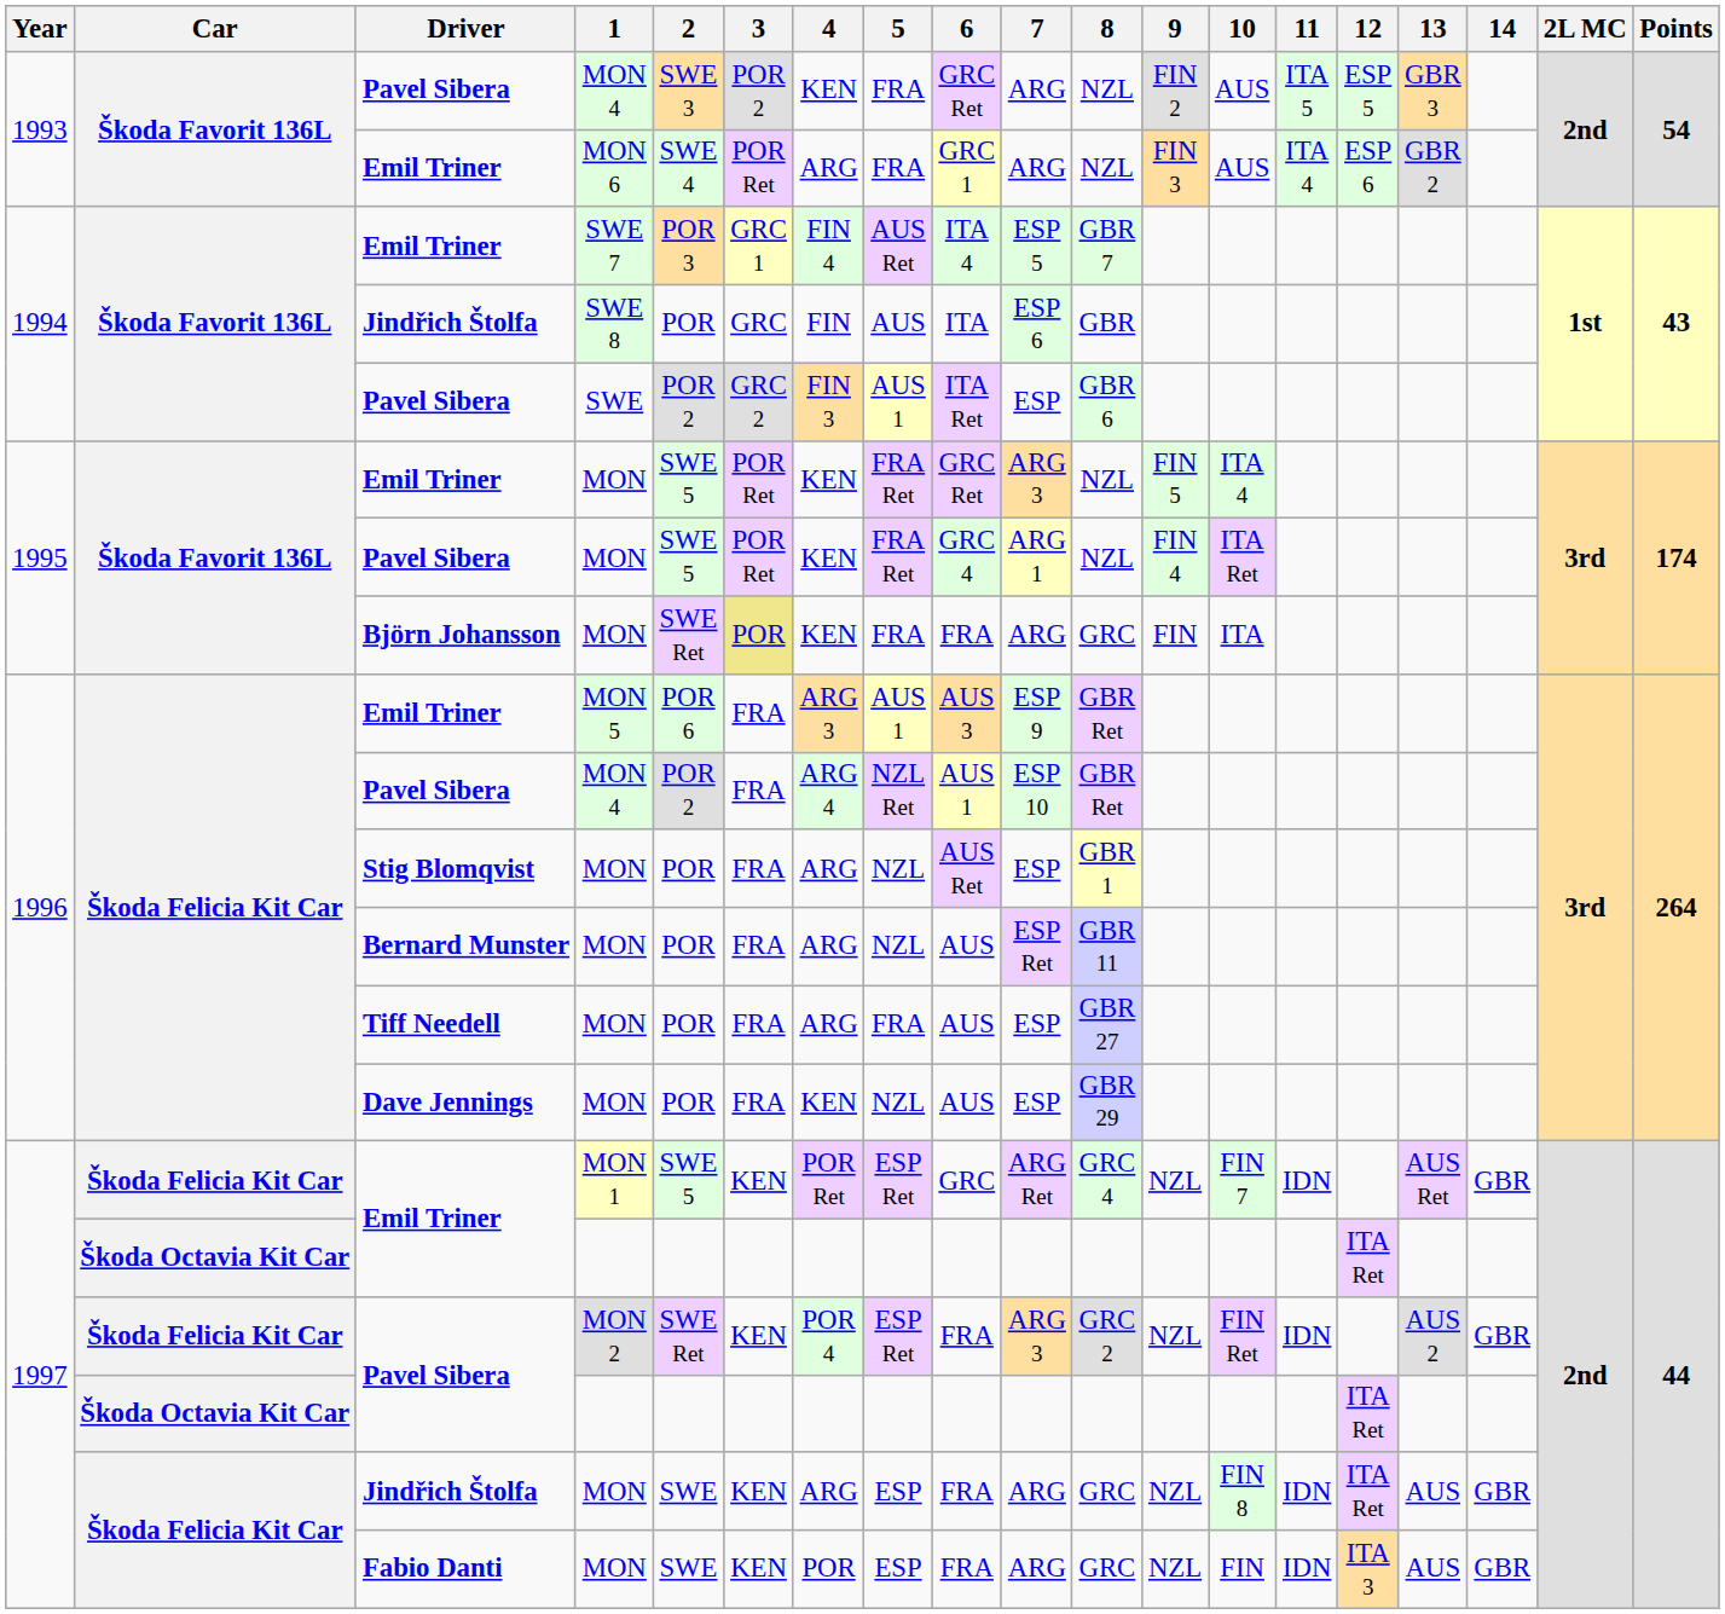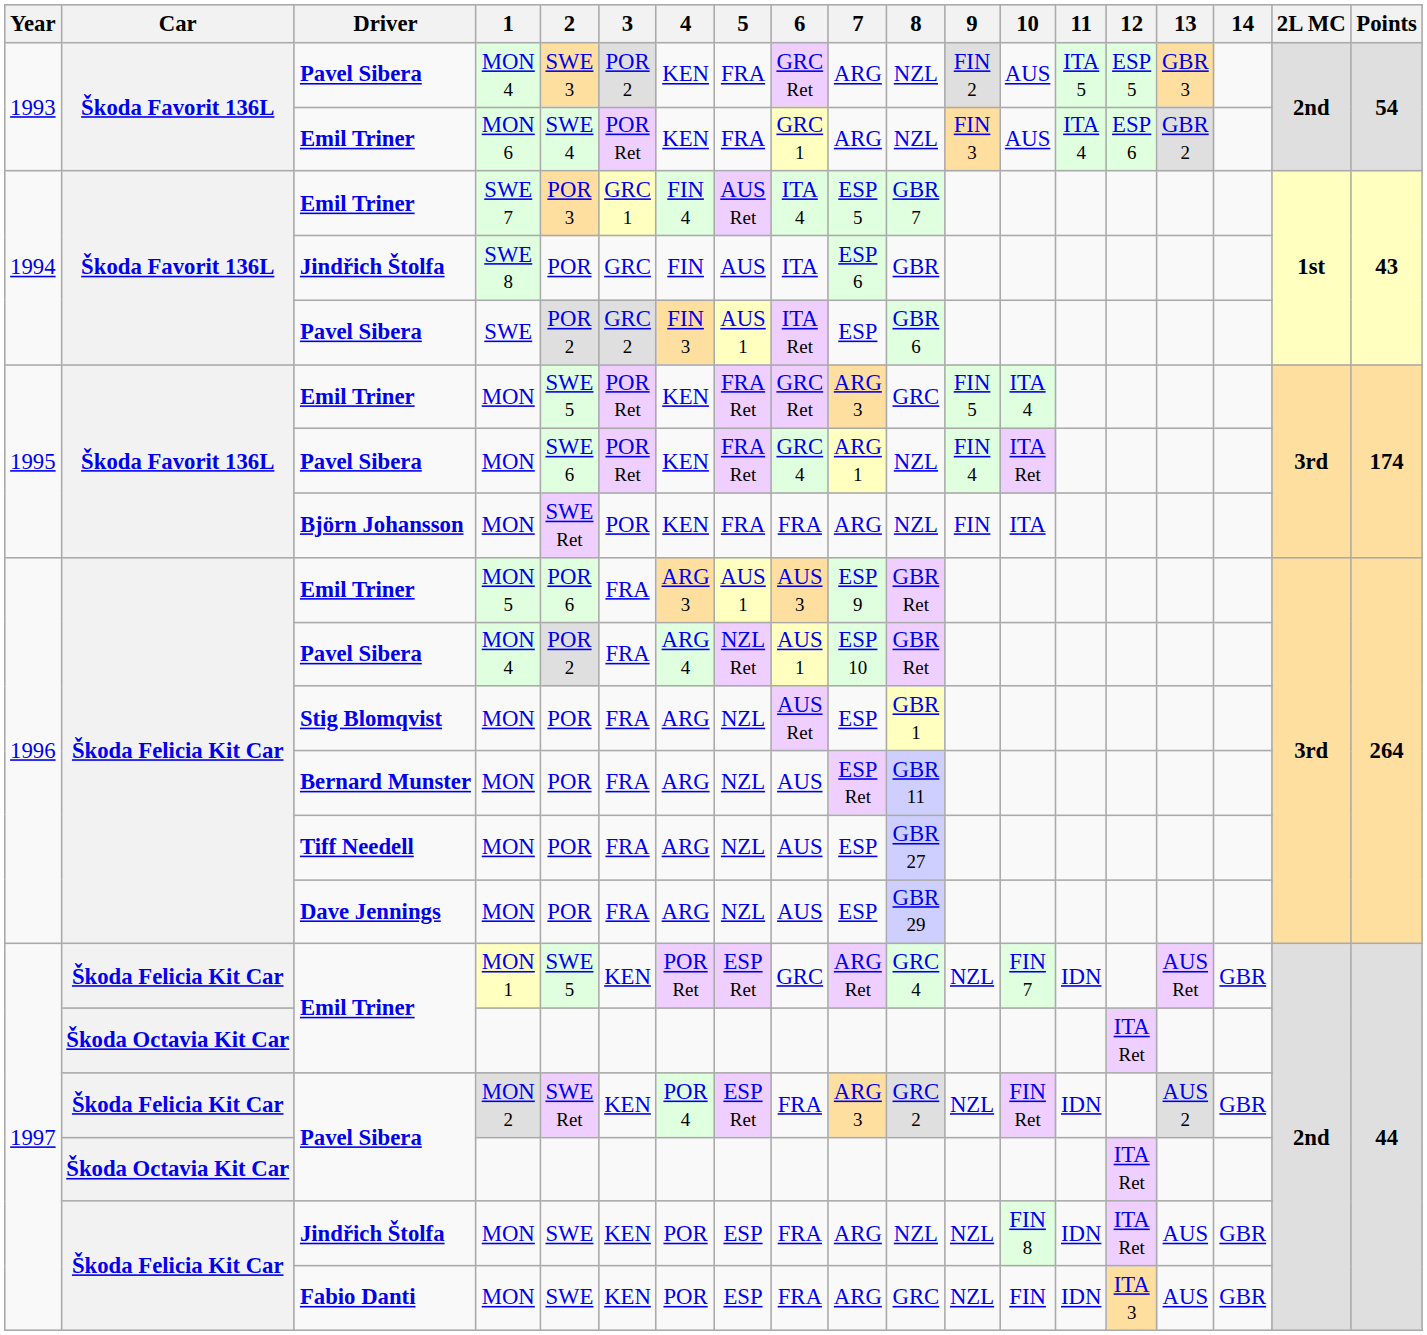 <table class="wikitable" style="text-align:center; font-size:90%">
 <tr>
 <th>Year</th>
 <th>Car</th>
 <th>Driver</th>
 <th>1</th>
 <th>2</th>
 <th>3</th>
 <th>4</th>
 <th>5</th>
 <th>6</th>
 <th>7</th>
 <th>8</th>
 <th>9</th>
 <th>10</th>
 <th>11</th>
 <th>12</th>
 <th>13</th>
 <th>14</th>
 <th>2L MC</th>
 <th>Points</th>
 </tr>
 <tr>
 <td rowspan="2"><a href='#'>1993</a></td>
 <th rowspan="2"><a href='#'>Škoda Favorit 136L</a></th>
 <td align="left"> <strong><a href='#'>Pavel Sibera</a></strong></td>
 <td style="background:#DFFFDF;"><a href='#'>MON</a><br><small>4</small></td>
 <td style="background:#FFDF9F;"><a href='#'>SWE</a><br><small>3</small></td>
 <td style="background:#DFDFDF;"><a href='#'>POR</a><br><small>2</small></td>
 <td><a href='#'>KEN</a></td>
 <td><a href='#'>FRA</a></td>
 <td style="background:#EFCFFF;"><a href='#'>GRC</a><br><small>Ret</small></td>
 <td><a href='#'>ARG</a></td>
 <td><a href='#'>NZL</a></td>
 <td style="background:#DFDFDF;"><a href='#'>FIN</a><br><small>2</small></td>
 <td><a href='#'>AUS</a></td>
 <td style="background:#DFFFDF;"><a href='#'>ITA</a><br><small>5</small></td>
 <td style="background:#DFFFDF;"><a href='#'>ESP</a><br><small>5</small></td>
 <td style="background:#FFDF9F;"><a href='#'>GBR</a><br><small>3</small></td>
 <td></td>
 <td style="background:#DFDFDF;" rowspan="2"><strong>2nd</strong></td>
 <td style="background:#DFDFDF;" rowspan="2"><strong>54</strong></td>
 </tr>
 <tr>
 <td align="left"> <strong><a href='#'>Emil Triner</a></strong></td>
 <td style="background:#DFFFDF;"><a href='#'>MON</a><br><small>6</small></td>
 <td style="background:#DFFFDF;"><a href='#'>SWE</a><br><small>4</small></td>
 <td style="background:#EFCFFF;"><a href='#'>POR</a><br><small>Ret</small></td>
-<td><a href='#'>ARG</a></td>
+<td><a href='#'>KEN</a></td>
 <td><a href='#'>FRA</a></td>
 <td style="background:#FFFFBF;"><a href='#'>GRC</a><br><small>1</small></td>
 <td><a href='#'>ARG</a></td>
 <td><a href='#'>NZL</a></td>
 <td style="background:#FFDF9F;"><a href='#'>FIN</a><br><small>3</small></td>
 <td><a href='#'>AUS</a></td>
 <td style="background:#DFFFDF;"><a href='#'>ITA</a><br><small>4</small></td>
 <td style="background:#DFFFDF;"><a href='#'>ESP</a><br><small>6</small></td>
 <td style="background:#DFDFDF;"><a href='#'>GBR</a><br><small>2</small></td>
 <td></td>
 </tr>
 <tr>
 <td rowspan="3"><a href='#'>1994</a></td>
 <th rowspan="3"><a href='#'>Škoda Favorit 136L</a></th>
 <td align="left"> <strong><a href='#'>Emil Triner</a></strong></td>
 <td style="background:#DFFFDF;"><a href='#'>SWE</a><br><small>7</small></td>
 <td style="background:#FFDF9F;"><a href='#'>POR</a><br><small>3</small></td>
 <td style="background:#FFFFBF;"><a href='#'>GRC</a><br><small>1</small></td>
 <td style="background:#DFFFDF;"><a href='#'>FIN</a><br><small>4</small></td>
 <td style="background:#EFCFFF;"><a href='#'>AUS</a><br><small>Ret</small></td>
 <td style="background:#DFFFDF;"><a href='#'>ITA</a><br><small>4</small></td>
 <td style="background:#DFFFDF;"><a href='#'>ESP</a><br><small>5</small></td>
 <td style="background:#DFFFDF;"><a href='#'>GBR</a><br><small>7</small></td>
 <td></td>
 <td></td>
 <td></td>
 <td></td>
 <td></td>
 <td></td>
 <td style="background:#FFFFBF;" rowspan="3"><strong>1st</strong></td>
 <td style="background:#FFFFBF;" rowspan="3"><strong>43</strong></td>
 </tr>
 <tr>
 <td align="left"> <strong><a href='#'>Jindřich Štolfa</a></strong></td>
 <td style="background:#DFFFDF;"><a href='#'>SWE</a><br><small>8</small></td>
 <td><a href='#'>POR</a></td>
 <td><a href='#'>GRC</a></td>
 <td><a href='#'>FIN</a></td>
 <td><a href='#'>AUS</a></td>
 <td><a href='#'>ITA</a></td>
 <td style="background:#DFFFDF;"><a href='#'>ESP</a><br><small>6</small></td>
 <td><a href='#'>GBR</a></td>
 <td></td>
 <td></td>
 <td></td>
 <td></td>
 <td></td>
 <td></td>
 </tr>
 <tr>
 <td align="left"> <strong><a href='#'>Pavel Sibera</a></strong></td>
 <td><a href='#'>SWE</a></td>
 <td style="background:#DFDFDF;"><a href='#'>POR</a><br><small>2</small></td>
 <td style="background:#DFDFDF;"><a href='#'>GRC</a><br><small>2</small></td>
 <td style="background:#FFDF9F;"><a href='#'>FIN</a><br><small>3</small></td>
 <td style="background:#FFFFBF;"><a href='#'>AUS</a><br><small>1</small></td>
 <td style="background:#EFCFFF;"><a href='#'>ITA</a><br><small>Ret</small></td>
 <td><a href='#'>ESP</a></td>
 <td style="background:#DFFFDF;"><a href='#'>GBR</a><br><small>6</small></td>
 <td></td>
 <td></td>
 <td></td>
 <td></td>
 <td></td>
 <td></td>
 </tr>
 <tr>
 <td rowspan="3"><a href='#'>1995</a></td>
 <th rowspan="3"><a href='#'>Škoda Favorit 136L</a></th>
 <td align="left"> <strong><a href='#'>Emil Triner</a></strong></td>
 <td><a href='#'>MON</a></td>
 <td style="background:#DFFFDF;"><a href='#'>SWE</a><br><small>5</small></td>
 <td style="background:#EFCFFF;"><a href='#'>POR</a><br><small>Ret</small></td>
 <td><a href='#'>KEN</a></td>
 <td style="background:#EFCFFF;"><a href='#'>FRA</a><br><small>Ret</small></td>
 <td style="background:#EFCFFF;"><a href='#'>GRC</a><br><small>Ret</small></td>
 <td style="background:#FFDF9F;"><a href='#'>ARG</a><br><small>3</small></td>
-<td><a href='#'>NZL</a></td>
+<td><a href='#'>GRC</a></td>
 <td style="background:#DFFFDF;"><a href='#'>FIN</a><br><small>5</small></td>
 <td style="background:#DFFFDF;"><a href='#'>ITA</a><br><small>4</small></td>
 <td></td>
 <td></td>
 <td></td>
 <td></td>
 <td style="background:#FFDF9F;" rowspan="3"><strong>3rd</strong></td>
 <td style="background:#FFDF9F;" rowspan="3"><strong>174</strong></td>
 </tr>
 <tr>
 <td align="left"> <strong><a href='#'>Pavel Sibera</a></strong></td>
 <td><a href='#'>MON</a></td>
-<td style="background:#DFFFDF;"><a href='#'>SWE</a><br><small>5</small></td>
+<td style="background:#DFFFDF;"><a href='#'>SWE</a><br><small>6</small></td>
 <td style="background:#EFCFFF;"><a href='#'>POR</a><br><small>Ret</small></td>
 <td><a href='#'>KEN</a></td>
 <td style="background:#EFCFFF;"><a href='#'>FRA</a><br><small>Ret</small></td>
 <td style="background:#DFFFDF;"><a href='#'>GRC</a><br><small>4</small></td>
 <td style="background:#FFFFBF;"><a href='#'>ARG</a><br><small>1</small></td>
 <td><a href='#'>NZL</a></td>
 <td style="background:#DFFFDF;"><a href='#'>FIN</a><br><small>4</small></td>
 <td style="background:#EFCFFF;"><a href='#'>ITA</a><br><small>Ret</small></td>
 <td></td>
 <td></td>
 <td></td>
 <td></td>
 </tr>
 <tr>
 <td align="left"> <strong><a href='#'>Björn Johansson</a></strong></td>
 <td><a href='#'>MON</a></td>
 <td style="background:#EFCFFF;"><a href='#'>SWE</a><br><small>Ret</small></td>
-<td style="background: khaki;"><a href='#'>POR</a></td>
+<td><a href='#'>POR</a></td>
 <td><a href='#'>KEN</a></td>
 <td><a href='#'>FRA</a></td>
 <td><a href='#'>FRA</a></td>
 <td><a href='#'>ARG</a></td>
-<td><a href='#'>GRC</a></td>
+<td><a href='#'>NZL</a></td>
 <td><a href='#'>FIN</a></td>
 <td><a href='#'>ITA</a></td>
 <td></td>
 <td></td>
 <td></td>
 <td></td>
 </tr>
 <tr>
 <td rowspan="6"><a href='#'>1996</a></td>
 <th rowspan="6"><a href='#'>Škoda Felicia Kit Car</a></th>
 <td align="left"> <strong><a href='#'>Emil Triner</a></strong></td>
 <td style="background:#DFFFDF;"><a href='#'>MON</a><br><small>5</small></td>
 <td style="background:#DFFFDF;"><a href='#'>POR</a><br><small>6</small></td>
 <td><a href='#'>FRA</a></td>
 <td style="background:#FFDF9F;"><a href='#'>ARG</a><br><small>3</small></td>
 <td style="background:#FFFFBF;"><a href='#'>AUS</a><br><small>1</small></td>
 <td style="background:#FFDF9F;"><a href='#'>AUS</a><br><small>3</small></td>
 <td style="background:#DFFFDF;"><a href='#'>ESP</a><br><small>9</small></td>
 <td style="background:#EFCFFF;"><a href='#'>GBR</a><br><small>Ret</small></td>
 <td></td>
 <td></td>
 <td></td>
 <td></td>
 <td></td>
 <td></td>
 <td style="background:#FFDF9F;" rowspan="6"><strong>3rd</strong></td>
 <td style="background:#FFDF9F;" rowspan="6"><strong>264</strong></td>
 </tr>
 <tr>
 <td align="left"> <strong><a href='#'>Pavel Sibera</a></strong></td>
 <td style="background:#DFFFDF;"><a href='#'>MON</a><br><small>4</small></td>
 <td style="background:#DFDFDF;"><a href='#'>POR</a><br><small>2</small></td>
 <td><a href='#'>FRA</a></td>
 <td style="background:#DFFFDF;"><a href='#'>ARG</a><br><small>4</small></td>
 <td style="background:#EFCFFF;"><a href='#'>NZL</a><br><small>Ret</small></td>
 <td style="background:#FFFFBF;"><a href='#'>AUS</a><br><small>1</small></td>
 <td style="background:#DFFFDF;"><a href='#'>ESP</a><br><small>10</small></td>
 <td style="background:#EFCFFF;"><a href='#'>GBR</a><br><small>Ret</small></td>
 <td></td>
 <td></td>
 <td></td>
 <td></td>
 <td></td>
 <td></td>
 </tr>
 <tr>
 <td align="left"> <strong><a href='#'>Stig Blomqvist</a></strong></td>
 <td><a href='#'>MON</a></td>
 <td><a href='#'>POR</a></td>
 <td><a href='#'>FRA</a></td>
 <td><a href='#'>ARG</a></td>
 <td><a href='#'>NZL</a></td>
 <td style="background:#EFCFFF;"><a href='#'>AUS</a><br><small>Ret</small></td>
 <td><a href='#'>ESP</a></td>
 <td style="background:#FFFFBF;"><a href='#'>GBR</a><br><small>1</small></td>
 <td></td>
 <td></td>
 <td></td>
 <td></td>
 <td></td>
 <td></td>
 </tr>
 <tr>
 <td align="left"> <strong><a href='#'>Bernard Munster</a></strong></td>
 <td><a href='#'>MON</a></td>
 <td><a href='#'>POR</a></td>
 <td><a href='#'>FRA</a></td>
 <td><a href='#'>ARG</a></td>
 <td><a href='#'>NZL</a></td>
 <td><a href='#'>AUS</a></td>
 <td style="background:#EFCFFF;"><a href='#'>ESP</a><br><small>Ret</small></td>
 <td style="background:#CFCFFF;"><a href='#'>GBR</a><br><small>11</small></td>
 <td></td>
 <td></td>
 <td></td>
 <td></td>
 <td></td>
 <td></td>
 </tr>
 <tr>
 <td align="left"> <strong><a href='#'>Tiff Needell</a></strong></td>
 <td><a href='#'>MON</a></td>
 <td><a href='#'>POR</a></td>
 <td><a href='#'>FRA</a></td>
 <td><a href='#'>ARG</a></td>
-<td><a href='#'>FRA</a></td>
+<td><a href='#'>NZL</a></td>
 <td><a href='#'>AUS</a></td>
 <td><a href='#'>ESP</a></td>
 <td style="background:#CFCFFF;"><a href='#'>GBR</a><br><small>27</small></td>
 <td></td>
 <td></td>
 <td></td>
 <td></td>
 <td></td>
 <td></td>
 </tr>
 <tr>
 <td align="left"> <strong><a href='#'>Dave Jennings</a></strong></td>
 <td><a href='#'>MON</a></td>
 <td><a href='#'>POR</a></td>
 <td><a href='#'>FRA</a></td>
-<td><a href='#'>KEN</a></td>
+<td><a href='#'>ARG</a></td>
 <td><a href='#'>NZL</a></td>
 <td><a href='#'>AUS</a></td>
 <td><a href='#'>ESP</a></td>
 <td style="background:#CFCFFF;"><a href='#'>GBR</a><br><small>29</small></td>
 <td></td>
 <td></td>
 <td></td>
 <td></td>
 <td></td>
 <td></td>
 </tr>
 <tr>
 <td rowspan="6"><a href='#'>1997</a></td>
 <th><a href='#'>Škoda Felicia Kit Car</a></th>
 <td align="left" rowspan="2"><strong> <a href='#'>Emil Triner</a></strong></td>
 <td style="background:#FFFFBF;"><a href='#'>MON</a><br><small>1</small></td>
 <td style="background:#DFFFDF;"><a href='#'>SWE</a><br><small>5</small></td>
 <td><a href='#'>KEN</a></td>
 <td style="background:#EFCFFF;"><a href='#'>POR</a><br><small>Ret</small></td>
 <td style="background:#EFCFFF;"><a href='#'>ESP</a><br><small>Ret</small></td>
 <td><a href='#'>GRC</a></td>
 <td style="background:#EFCFFF;"><a href='#'>ARG</a><br><small>Ret</small></td>
 <td style="background:#DFFFDF;"><a href='#'>GRC</a><br><small>4</small></td>
 <td><a href='#'>NZL</a></td>
 <td style="background:#DFFFDF;"><a href='#'>FIN</a><br><small>7</small></td>
 <td><a href='#'>IDN</a></td>
 <td></td>
 <td style="background:#EFCFFF;"><a href='#'>AUS</a><br><small>Ret</small></td>
 <td><a href='#'>GBR</a></td>
 <td style="background:#DFDFDF;" rowspan="6"><strong>2nd</strong></td>
 <td style="background:#DFDFDF;" rowspan="6"><strong>44</strong></td>
 </tr>
 <tr>
 <th><a href='#'>Škoda Octavia Kit Car</a></th>
 <td></td>
 <td></td>
 <td></td>
 <td></td>
 <td></td>
 <td></td>
 <td></td>
 <td></td>
 <td></td>
 <td></td>
 <td></td>
 <td style="background:#EFCFFF;"><a href='#'>ITA</a><br><small>Ret</small></td>
 <td></td>
 <td></td>
 </tr>
 <tr>
 <th><a href='#'>Škoda Felicia Kit Car</a></th>
 <td align="left" rowspan="2"><strong> <a href='#'>Pavel Sibera</a></strong></td>
 <td style="background:#DFDFDF;"><a href='#'>MON</a><br><small>2</small></td>
 <td style="background:#EFCFFF;"><a href='#'>SWE</a><br><small>Ret</small></td>
 <td><a href='#'>KEN</a></td>
 <td style="background:#DFFFDF;"><a href='#'>POR</a><br><small>4</small></td>
 <td style="background:#EFCFFF;"><a href='#'>ESP</a><br><small>Ret</small></td>
 <td><a href='#'>FRA</a></td>
 <td style="background:#FFDF9F;"><a href='#'>ARG</a><br><small>3</small></td>
 <td style="background:#DFDFDF;"><a href='#'>GRC</a><br><small>2</small></td>
 <td><a href='#'>NZL</a></td>
 <td style="background:#EFCFFF;"><a href='#'>FIN</a><br><small>Ret</small></td>
 <td><a href='#'>IDN</a></td>
 <td></td>
 <td style="background:#DFDFDF;"><a href='#'>AUS</a><br><small>2</small></td>
 <td><a href='#'>GBR</a></td>
 </tr>
 <tr>
 <th><a href='#'>Škoda Octavia Kit Car</a></th>
 <td></td>
 <td></td>
 <td></td>
 <td></td>
 <td></td>
 <td></td>
 <td></td>
 <td></td>
 <td></td>
 <td></td>
 <td></td>
 <td style="background:#EFCFFF;"><a href='#'>ITA</a><br><small>Ret</small></td>
 <td></td>
 <td></td>
 </tr>
 <tr>
 <th rowspan="2"><a href='#'>Škoda Felicia Kit Car</a></th>
 <td align="left"> <strong><a href='#'>Jindřich Štolfa</a></strong></td>
 <td><a href='#'>MON</a></td>
 <td><a href='#'>SWE</a></td>
 <td><a href='#'>KEN</a></td>
-<td><a href='#'>ARG</a></td>
+<td><a href='#'>POR</a></td>
 <td><a href='#'>ESP</a></td>
 <td><a href='#'>FRA</a></td>
 <td><a href='#'>ARG</a></td>
-<td><a href='#'>GRC</a></td>
+<td><a href='#'>NZL</a></td>
 <td><a href='#'>NZL</a></td>
 <td style="background:#DFFFDF;"><a href='#'>FIN</a><br><small>8</small></td>
 <td><a href='#'>IDN</a></td>
 <td style="background:#EFCFFF;"><a href='#'>ITA</a><br><small>Ret</small></td>
 <td><a href='#'>AUS</a></td>
 <td><a href='#'>GBR</a></td>
 </tr>
 <tr>
 <td align="left"> <strong><a href='#'>Fabio Danti</a></strong></td>
 <td><a href='#'>MON</a></td>
 <td><a href='#'>SWE</a></td>
 <td><a href='#'>KEN</a></td>
 <td><a href='#'>POR</a></td>
 <td><a href='#'>ESP</a></td>
 <td><a href='#'>FRA</a></td>
 <td><a href='#'>ARG</a></td>
 <td><a href='#'>GRC</a></td>
 <td><a href='#'>NZL</a></td>
 <td><a href='#'>FIN</a></td>
 <td><a href='#'>IDN</a></td>
 <td style="background:#FFDF9F;"><a href='#'>ITA</a><br><small>3</small></td>
 <td><a href='#'>AUS</a></td>
 <td><a href='#'>GBR</a></td>
 </tr>
 <tr>
 </tr>
 </table>
